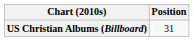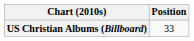 <table class="wikitable plainrowheaders" style="text-align:center">
 <tr>
 <th scope="col">Chart (2010s)</th>
 <th scope="col">Position</th>
 </tr>
 <tr>
 <th scope="row">US Christian Albums (<em>Billboard</em>)</th>
-<td>31</td>
+<td>33</td>
 </tr>
 </table>
